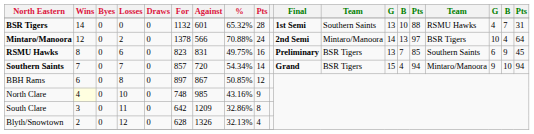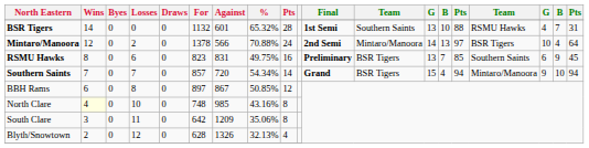 <table class="wikitable" style="font-size: 85%; text-align: left;">
 <tr>
 <th style="color:crimson">North Eastern</th>
 <th style="color:crimson">Wins</th>
 <th style="color:crimson">Byes</th>
 <th style="color:crimson">Losses</th>
 <th style="color:crimson">Draws</th>
 <th style="color:crimson">For</th>
 <th style="color:crimson">Against</th>
 <th style="color:crimson">%</th>
 <th style="color:crimson">Pts</th>
 <th></th>
 <th style="color:green">Final</th>
 <th style="color:green">Team</th>
 <th style="color:green">G</th>
 <th style="color:green">B</th>
 <th style="color:green">Pts</th>
 <th style="color:green">Team</th>
 <th style="color:green">G</th>
 <th style="color:green">B</th>
 <th style="color:green">Pts</th>
 </tr>
 <tr>
 </tr>
 <tr>
 </tr>
 <tr>
 <td><strong>	BSR Tigers	</strong></td>
 <td>14</td>
 <td>0</td>
 <td>0</td>
 <td>0</td>
 <td>1132</td>
 <td>601</td>
 <td>65.32%</td>
 <td>28</td>
 <td></td>
 <td><strong>1st Semi</strong></td>
 <td>Southern Saints</td>
 <td>13</td>
 <td>10</td>
 <td>88</td>
 <td>RSMU Hawks</td>
 <td>4</td>
 <td>7</td>
 <td>31</td>
 </tr>
 <tr>
 <td><strong>	Mintaro/Manoora	</strong></td>
 <td>12</td>
 <td>0</td>
 <td>2</td>
 <td>0</td>
 <td>1378</td>
 <td>566</td>
 <td>70.88%</td>
 <td>24</td>
 <td></td>
 <td><strong>2nd Semi</strong></td>
 <td>Mintaro/Manoora</td>
 <td>14</td>
 <td>13</td>
 <td>97</td>
 <td>BSR Tigers</td>
 <td>10</td>
 <td>4</td>
 <td>64</td>
 </tr>
 <tr>
 <td><strong>	RSMU Hawks	</strong></td>
 <td>8</td>
 <td>0</td>
 <td>6</td>
 <td>0</td>
 <td>823</td>
 <td>831</td>
 <td>49.75%</td>
 <td>16</td>
 <td></td>
 <td><strong>Preliminary</strong></td>
 <td>BSR Tigers</td>
 <td>13</td>
 <td>7</td>
 <td>85</td>
 <td>Southern Saints</td>
 <td>6</td>
 <td>9</td>
 <td>45</td>
 </tr>
 <tr>
 <td><strong>	Southern Saints	</strong></td>
 <td>7</td>
 <td>0</td>
 <td>7</td>
 <td>0</td>
 <td>857</td>
 <td>720</td>
 <td>54.34%</td>
 <td>14</td>
 <td></td>
 <td><strong>Grand</strong></td>
 <td>BSR Tigers</td>
 <td>15</td>
 <td>4</td>
 <td>94</td>
 <td>Mintaro/Manoora</td>
 <td>9</td>
 <td>10</td>
 <td>94</td>
 </tr>
 <tr>
 <td>BBH Rams</td>
 <td>6</td>
 <td>0</td>
 <td>8</td>
 <td>0</td>
 <td>897</td>
 <td>867</td>
 <td>50.85%</td>
 <td>12</td>
 <td></td>
 </tr>
 <tr>
 <td>North Clare</td>
 <td style="background: lightyellow;">4</td>
 <td>0</td>
 <td>10</td>
 <td>0</td>
 <td>748</td>
 <td>985</td>
 <td>43.16%</td>
-<td>9</td>
+<td>8</td>
 <td></td>
 </tr>
 <tr>
 <td>South Clare</td>
 <td>3</td>
 <td>0</td>
 <td>11</td>
 <td>0</td>
 <td>642</td>
 <td>1209</td>
-<td>32.86%</td>
+<td>35.06%</td>
 <td>8</td>
 <td></td>
 </tr>
 <tr>
 <td>Blyth/Snowtown</td>
 <td>2</td>
 <td>0</td>
 <td>12</td>
 <td>0</td>
 <td>628</td>
 <td>1326</td>
 <td>32.13%</td>
 <td>4</td>
 <td></td>
 </tr>
 <tr>
 </tr>
 </table>
